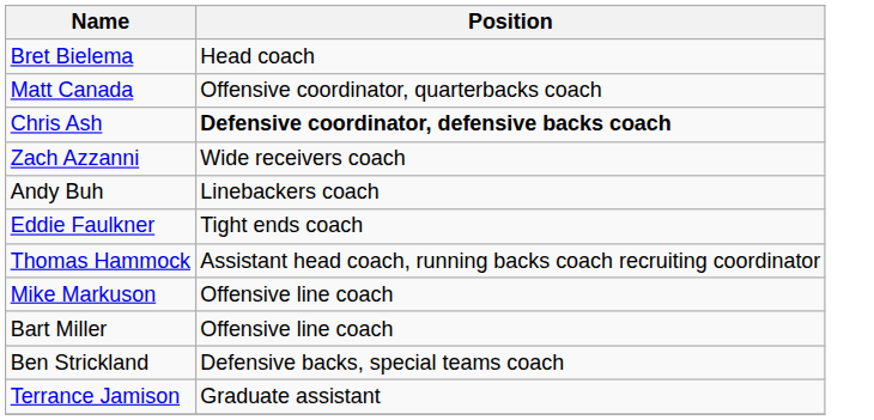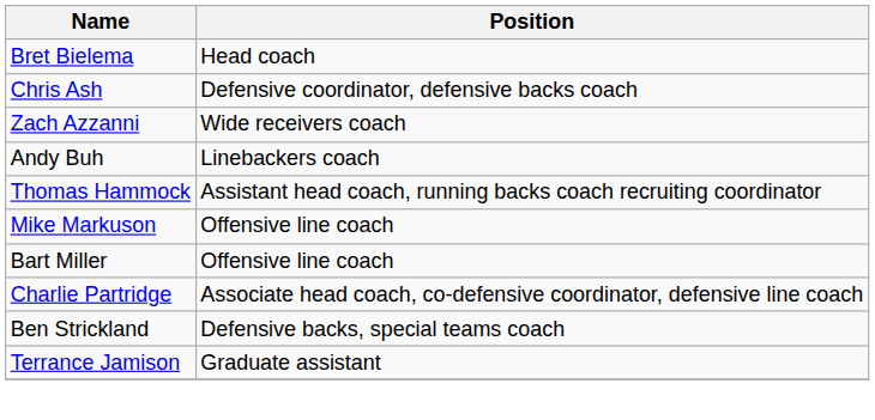 <table class="wikitable">
 <tr>
 <th>Name</th>
 <th>Position</th>
 </tr>
 <tr>
 <td><a href='#'>Bret Bielema</a></td>
 <td>Head coach</td>
 </tr>
 <tr>
-<td><a href='#'>Matt Canada</a></td>
-<td>Offensive coordinator, quarterbacks coach</td>
-</tr>
-<tr>
 <td><a href='#'>Chris Ash</a></td>
-<td><strong>Defensive coordinator, defensive backs coach</strong></td>
+<td>Defensive coordinator, defensive backs coach</td>
 </tr>
 <tr>
 <td><a href='#'>Zach Azzanni</a></td>
 <td>Wide receivers coach</td>
 </tr>
 <tr>
 <td>Andy Buh</td>
 <td>Linebackers coach</td>
-</tr>
-<tr>
-<td><a href='#'>Eddie Faulkner</a></td>
-<td>Tight ends coach</td>
 </tr>
 <tr>
 <td><a href='#'>Thomas Hammock</a></td>
 <td>Assistant head coach, running backs coach recruiting coordinator</td>
 </tr>
 <tr>
 <td><a href='#'>Mike Markuson</a></td>
 <td>Offensive line coach</td>
 </tr>
 <tr>
 <td>Bart Miller</td>
 <td>Offensive line coach</td>
 </tr>
 <tr>
+<td><a href='#'>Charlie Partridge</a></td>
+<td>Associate head coach, co-defensive coordinator, defensive line coach</td>
+</tr>
+<tr>
 <td>Ben Strickland</td>
 <td>Defensive backs, special teams coach</td>
 </tr>
 <tr>
 <td><a href='#'>Terrance Jamison</a></td>
 <td>Graduate assistant</td>
 </tr>
 <tr>
 </tr>
 </table>
